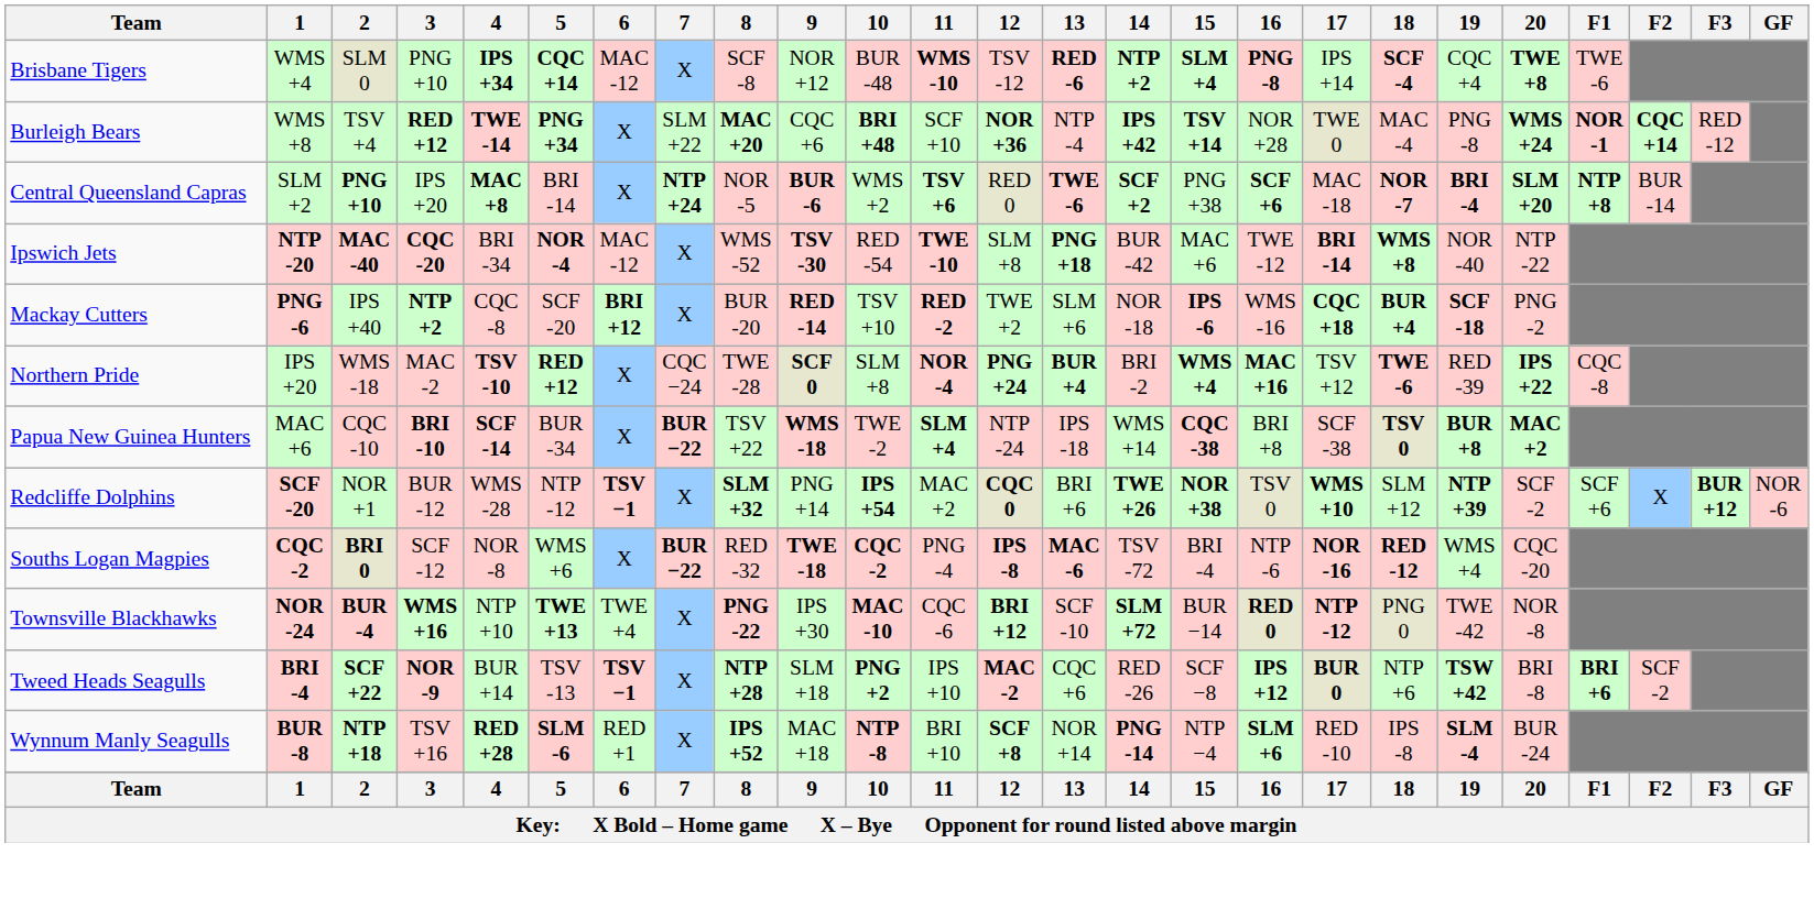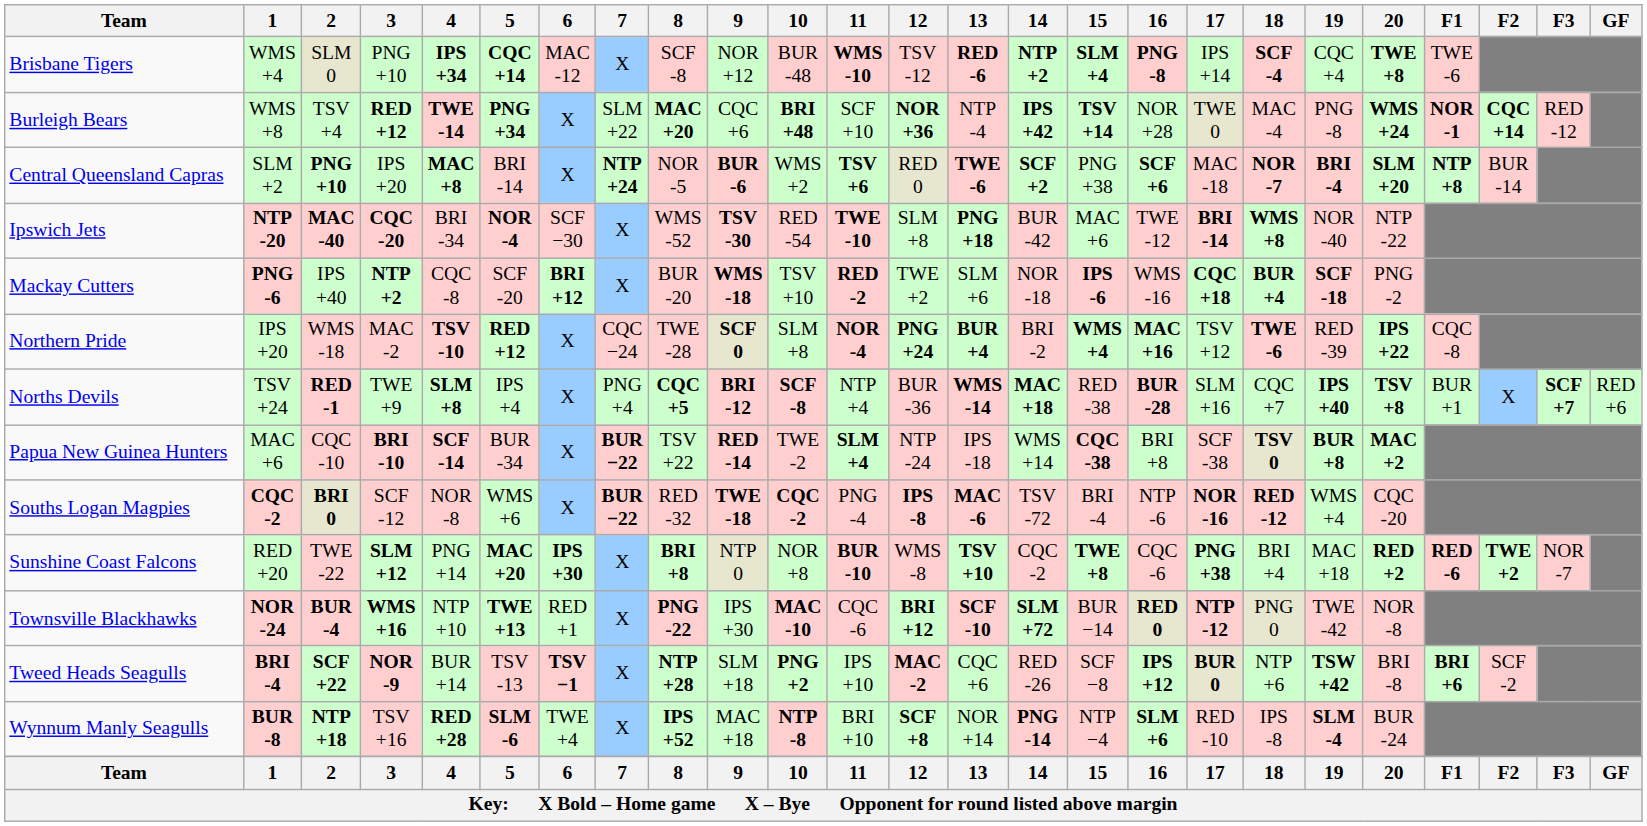 <table class="wikitable sortable" style="font-size:85%; text-align:center; width:90%">
 <tr valign="top">
 <th valign="middle">Team</th>
 <th>1</th>
 <th>2</th>
 <th>3</th>
 <th>4</th>
 <th>5</th>
 <th>6</th>
 <th>7</th>
 <th>8</th>
 <th>9</th>
 <th>10</th>
 <th>11</th>
 <th>12</th>
 <th>13</th>
 <th>14</th>
 <th>15</th>
 <th>16</th>
 <th>17</th>
 <th>18</th>
 <th>19</th>
 <th>20</th>
 <th>F1</th>
 <th>F2</th>
 <th>F3</th>
 <th>GF</th>
 </tr>
 <tr>
 <td align="left"><a href='#'>Brisbane Tigers</a></td>
 <td style="background:#cfc;">WMS<br>+4</td>
 <td style="background:#E6E7CE;">SLM<br>0</td>
 <td style="background:#cfc;">PNG<br>+10</td>
 <td style="background:#cfc;"><strong>IPS<br>+34</strong></td>
 <td style="background:#cfc;"><strong>CQC<br>+14</strong></td>
 <td style="background:#FFCFCF;">MAC<br>-12</td>
 <td style="background:#99ccff;">X</td>
 <td style="background:#FFCFCF;">SCF<br>-8</td>
 <td style="background:#cfc;">NOR<br>+12</td>
 <td style="background:#FFCFCF;">BUR<br>-48</td>
 <td style="background:#FFCFCF;"><strong>WMS<br>-10</strong></td>
 <td style="background:#FFCFCF;">TSV<br>-12</td>
 <td style="background:#FFCFCF;"><strong>RED<br>-6</strong></td>
 <td style="background:#cfc;"><strong>NTP<br>+2</strong></td>
 <td style="background:#cfc;"><strong>SLM<br>+4</strong></td>
 <td style="background:#FFCFCF;"><strong>PNG<br>-8</strong></td>
 <td style="background:#cfc;">IPS<br>+14</td>
 <td style="background:#FFCFCF;"><strong>SCF<br>-4</strong></td>
 <td style="background:#cfc;">CQC<br>+4</td>
 <td style="background:#cfc;"><strong>TWE<br>+8</strong></td>
 <td style="background:#FFCFCF;">TWE<br>-6</td>
 <td colspan="3" style="background:#808080;"></td>
 </tr>
 <tr>
 <td align="left"><a href='#'>Burleigh Bears</a></td>
 <td style="background:#cfc;">WMS<br>+8</td>
 <td style="background:#cfc;">TSV<br>+4</td>
 <td style="background:#cfc;"><strong>RED<br>+12</strong></td>
 <td style="background:#FFCFCF;"><strong>TWE<br>-14</strong></td>
 <td style="background:#cfc;"><strong>PNG<br>+34</strong></td>
 <td style="background:#99ccff;">X</td>
 <td style="background:#cfc;">SLM<br>+22</td>
 <td style="background:#cfc;"><strong>MAC<br>+20</strong></td>
 <td style="background:#cfc;">CQC<br>+6</td>
 <td style="background:#cfc;"><strong>BRI<br>+48</strong></td>
 <td style="background:#cfc;">SCF<br>+10</td>
 <td style="background:#cfc;"><strong>NOR<br>+36</strong></td>
 <td style="background:#FFCFCF;">NTP<br>-4</td>
 <td style="background:#cfc;"><strong>IPS<br>+42</strong></td>
 <td style="background:#cfc;"><strong>TSV<br>+14</strong></td>
 <td style="background:#cfc;">NOR<br>+28</td>
 <td style="background:#E6E7CE;">TWE<br>0</td>
 <td style="background:#FFCFCF;">MAC<br>-4</td>
 <td style="background:#FFCFCF;">PNG<br>-8</td>
 <td style="background:#cfc;"><strong>WMS<br>+24</strong></td>
 <td style="background:#FFCFCF;"><strong>NOR<br>-1</strong></td>
 <td style="background:#cfc;"><strong>CQC<br>+14</strong></td>
 <td style="background:#FFCFCF;">RED<br>-12</td>
 <td style="background:#808080;"></td>
 </tr>
 <tr>
 <td align="left"><a href='#'>Central Queensland Capras</a></td>
 <td style="background:#cfc;">SLM<br>+2</td>
 <td style="background:#cfc;"><strong>PNG<br>+10</strong></td>
 <td style="background:#cfc;">IPS<br>+20</td>
 <td style="background:#cfc;"><strong>MAC<br>+8</strong></td>
 <td style="background:#FFCFCF;">BRI<br>-14</td>
 <td style="background:#99ccff;">X</td>
 <td style="background:#cfc;"><strong>NTP<br>+24</strong></td>
 <td style="background:#FFCFCF;">NOR<br>-5</td>
 <td style="background:#FFCFCF;"><strong>BUR<br>-6</strong></td>
 <td style="background:#cfc;">WMS<br>+2</td>
 <td style="background:#cfc;"><strong>TSV<br>+6</strong></td>
 <td style="background:#E6E7CE;">RED<br>0</td>
 <td style="background:#FFCFCF;"><strong>TWE<br>-6</strong></td>
 <td style="background:#cfc;"><strong>SCF<br>+2</strong></td>
 <td style="background:#cfc;">PNG<br>+38</td>
 <td style="background:#cfc;"><strong>SCF<br>+6</strong></td>
 <td style="background:#FFCFCF;">MAC<br>-18</td>
 <td style="background:#FFCFCF;"><strong>NOR<br>-7</strong></td>
 <td style="background:#FFCFCF;"><strong>BRI<br>-4</strong></td>
 <td style="background:#cfc;"><strong>SLM<br>+20</strong></td>
 <td style="background:#cfc;"><strong>NTP<br>+8</strong></td>
 <td style="background:#FFCFCF;">BUR<br>-14</td>
 <td colspan="2" style="background:#808080;"></td>
 </tr>
 <tr>
 <td align="left"><a href='#'>Ipswich Jets</a></td>
 <td style="background:#FFCFCF;"><strong>NTP<br>-20</strong></td>
 <td style="background:#FFCFCF;"><strong>MAC<br>-40</strong></td>
 <td style="background:#FFCFCF;"><strong>CQC<br>-20</strong></td>
 <td style="background:#FFCFCF;">BRI<br>-34</td>
 <td style="background:#FFCFCF;"><strong>NOR<br>-4</strong></td>
-<td style="background:#FFCFCF;">MAC<br>-12</td>
+<td style="background:#FFCFCF;">SCF<br>−30</td>
 <td style="background:#99ccff;">X</td>
 <td style="background:#FFCFCF;">WMS<br>-52</td>
 <td style="background:#FFCFCF;"><strong>TSV<br>-30</strong></td>
 <td style="background:#FFCFCF;">RED<br>-54</td>
 <td style="background:#FFCFCF;"><strong>TWE<br>-10</strong></td>
 <td style="background:#cfc;">SLM<br>+8</td>
 <td style="background:#cfc;"><strong>PNG<br>+18</strong></td>
 <td style="background:#FFCFCF;">BUR<br>-42</td>
 <td style="background:#cfc;">MAC<br>+6</td>
 <td style="background:#FFCFCF;">TWE<br>-12</td>
 <td style="background:#FFCFCF;"><strong>BRI<br>-14</strong></td>
 <td style="background:#cfc;"><strong>WMS<br>+8</strong></td>
 <td style="background:#FFCFCF;">NOR<br>-40</td>
 <td style="background:#FFCFCF;">NTP<br>-22</td>
 <td colspan="4" style="background:#808080;"></td>
 </tr>
 <tr>
 <td align="left"><a href='#'>Mackay Cutters</a></td>
 <td style="background:#FFCFCF;"><strong>PNG<br>-6</strong></td>
 <td style="background:#cfc;">IPS<br>+40</td>
 <td style="background:#cfc;"><strong>NTP<br>+2</strong></td>
 <td style="background:#FFCFCF;">CQC<br>-8</td>
 <td style="background:#FFCFCF;">SCF<br>-20</td>
 <td style="background:#cfc;"><strong>BRI<br>+12</strong></td>
 <td style="background:#99ccff;">X</td>
 <td style="background:#FFCFCF;">BUR<br>-20</td>
-<td style="background:#FFCFCF;"><strong>RED<br>-14</strong></td>
+<td style="background:#FFCFCF;"><strong>WMS<br>-18</strong></td>
 <td style="background:#cfc;">TSV<br>+10</td>
 <td style="background:#FFCFCF;"><strong>RED<br>-2</strong></td>
 <td style="background:#cfc;">TWE<br>+2</td>
 <td style="background:#cfc;">SLM<br>+6</td>
 <td style="background:#FFCFCF;">NOR<br>-18</td>
 <td style="background:#FFCFCF;"><strong>IPS<br>-6</strong></td>
 <td style="background:#FFCFCF;">WMS<br>-16</td>
 <td style="background:#cfc"><strong>CQC<br>+18</strong></td>
 <td style="background:#cfc;"><strong>BUR<br>+4</strong></td>
 <td style="background:#FFCFCF;"><strong>SCF<br>-18</strong></td>
 <td style="background:#FFCFCF;">PNG<br>-2</td>
 <td colspan="4" style="background:#808080;"></td>
 </tr>
 <tr>
 <td align="left"><a href='#'>Northern Pride</a></td>
 <td style="background:#cfc;">IPS<br>+20</td>
 <td style="background:#FFCFCF;">WMS<br>-18</td>
 <td style="background:#FFCFCF;">MAC<br>-2</td>
 <td style="background:#FFCFCF;"><strong>TSV<br>-10</strong></td>
 <td style="background:#cfc;"><strong>RED<br>+12</strong></td>
 <td style="background:#99ccff;">X</td>
 <td style="background:#FFCFCF;">CQC<br>−24</td>
 <td style="background:#FFCFCF;">TWE<br>-28</td>
 <td style="background:#E6E7CE;"><strong>SCF<br>0</strong></td>
 <td style="background:#cfc;">SLM<br>+8</td>
 <td style="background:#FFCFCF;"><strong>NOR<br>-4</strong></td>
 <td style="background:#cfc;"><strong>PNG<br>+24</strong></td>
 <td style="background:#cfc;"><strong>BUR<br>+4</strong></td>
 <td style="background:#FFCFCF;">BRI<br>-2</td>
 <td style="background:#cfc;"><strong>WMS<br>+4</strong></td>
 <td style="background:#cfc;"><strong>MAC<br>+16</strong></td>
 <td style="background:#cfc;">TSV<br>+12</td>
 <td style="background:#FFCFCF;"><strong>TWE<br>-6</strong></td>
 <td style="background:#FFCFCF;">RED<br>-39</td>
 <td style="background:#cfc;"><strong>IPS<br>+22</strong></td>
 <td style="background:#FFCFCF;">CQC<br>-8</td>
 <td colspan="3" style="background:#808080;"></td>
 </tr>
 <tr>
+<td align="left"><a href='#'>Norths Devils</a></td>
+<td style="background:#cfc;">TSV<br>+24</td>
+<td style="background:#FFCFCF;"><strong>RED<br>-1</strong></td>
+<td style="background:#cfc;">TWE<br>+9</td>
+<td style="background:#cfc;"><strong>SLM<br>+8</strong></td>
+<td style="background:#cfc;">IPS<br>+4</td>
+<td style="background:#99ccff;">X</td>
+<td style="background:#cfc;">PNG<br>+4</td>
+<td style="background:#cfc;"><strong>CQC<br>+5</strong></td>
+<td style="background:#FFCFCF;"><strong>BRI<br>-12</strong></td>
+<td style="background:#FFCFCF;"><strong>SCF<br>-8</strong></td>
+<td style="background:#cfc;">NTP<br>+4</td>
+<td style="background:#FFCFCF;">BUR<br>-36</td>
+<td style="background:#FFCFCF;"><strong>WMS<br>-14</strong></td>
+<td style="background:#cfc;"><strong>MAC<br>+18</strong></td>
+<td style="background:#FFCFCF;">RED<br>-38</td>
+<td style="background:#FFCFCF;"><strong>BUR<br>-28</strong></td>
+<td style="background:#cfc;">SLM<br>+16</td>
+<td style="background:#cfc;">CQC<br>+7</td>
+<td style="background:#cfc;"><strong>IPS<br>+40</strong></td>
+<td style="background:#cfc;"><strong>TSV<br>+8</strong></td>
+<td style="background:#cfc">BUR<br>+1</td>
+<td style="background:#99ccff;">X</td>
+<td style="background:#cfc;"><strong>SCF<br>+7</strong></td>
+<td style="background:#cfc;">RED<br>+6</td>
+</tr>
+<tr>
 <td align="left"><a href='#'>Papua New Guinea Hunters</a></td>
 <td style="background:#cfc;">MAC<br>+6</td>
 <td style="background:#FFCFCF;">CQC<br>-10</td>
 <td style="background:#FFCFCF;"><strong>BRI<br>-10</strong></td>
 <td style="background:#FFCFCF;"><strong>SCF<br>-14</strong></td>
 <td style="background:#FFCFCF;">BUR<br>-34</td>
 <td style="background:#99ccff;">X</td>
 <td style="background:#FFCFCF;"><strong>BUR<br>−22</strong></td>
 <td style="background:#cfc;">TSV<br>+22</td>
-<td style="background:#FFCFCF;"><strong>WMS<br>-18</strong></td>
+<td style="background:#FFCFCF;"><strong>RED<br>-14</strong></td>
 <td style="background:#FFCFCF;">TWE<br>-2</td>
 <td style="background:#cfc;"><strong>SLM<br>+4</strong></td>
 <td style="background:#FFCFCF;">NTP<br>-24</td>
 <td style="background:#FFCFCF;">IPS<br>-18</td>
 <td style="background:#cfc;">WMS<br>+14</td>
 <td style="background:#FFCFCF;"><strong>CQC<br>-38</strong></td>
 <td style="background:#cfc;">BRI<br>+8</td>
 <td style="background:#FFCFCF;">SCF<br>-38</td>
 <td style="background:#E6E7CE;"><strong>TSV<br>0</strong></td>
 <td style="background:#cfc"><strong>BUR<br>+8</strong></td>
 <td style="background:#cfc;"><strong>MAC<br>+2</strong></td>
 <td colspan="4" style="background:#808080;"></td>
-</tr>
-<tr>
-<td align="left"><a href='#'>Redcliffe Dolphins</a></td>
-<td style="background:#FFCFCF;"><strong>SCF<br>-20</strong></td>
-<td style="background:#cfc;">NOR<br>+1</td>
-<td style="background:#FFCFCF;">BUR<br>-12</td>
-<td style="background:#FFCFCF;">WMS<br>-28</td>
-<td style="background:#FFCFCF;">NTP<br>-12</td>
-<td style="background:#FFCFCF;"><strong>TSV<br>−1</strong></td>
-<td style="background:#99ccff;">X</td>
-<td style="background:#cfc;"><strong>SLM<br>+32</strong></td>
-<td style="background:#cfc;">PNG<br>+14</td>
-<td style="background:#cfc;"><strong>IPS<br>+54</strong></td>
-<td style="background:#cfc;">MAC<br>+2</td>
-<td style="background:#E6E7CE;"><strong>CQC<br>0</strong></td>
-<td style="background:#cfc;">BRI<br>+6</td>
-<td style="background:#cfc;"><strong>TWE<br>+26</strong></td>
-<td style="background:#cfc;"><strong>NOR<br>+38</strong></td>
-<td style="background:#E6E7CE;">TSV<br>0</td>
-<td style="background:#cfc;"><strong>WMS<br>+10</strong></td>
-<td style="background:#cfc;">SLM<br>+12</td>
-<td style="background:#cfc;"><strong>NTP<br>+39</strong></td>
-<td style="background:#FFCFCF;">SCF<br>-2</td>
-<td style="background:#cfc;">SCF<br>+6</td>
-<td style="background:#99ccff;">X</td>
-<td style="background:#cfc"><strong>BUR<br>+12</strong></td>
-<td style="background:#FFCFCF;">NOR<br>-6</td>
 </tr>
 <tr>
 <td align="left"><a href='#'>Souths Logan Magpies</a></td>
 <td style="background:#FFCFCF;"><strong>CQC<br>-2</strong></td>
 <td style="background:#E6E7CE;"><strong>BRI<br>0</strong></td>
 <td style="background:#FFCFCF;">SCF<br>-12</td>
 <td style="background:#FFCFCF;">NOR<br>-8</td>
 <td style="background:#cfc;">WMS<br>+6</td>
 <td style="background:#99ccff;">X</td>
 <td style="background:#FFCFCF;"><strong>BUR<br>−22</strong></td>
 <td style="background:#FFCFCF;">RED<br>-32</td>
 <td style="background:#FFCFCF;"><strong>TWE<br>-18</strong></td>
 <td style="background:#FFCFCF;"><strong>CQC<br>-2</strong></td>
 <td style="background:#FFCFCF;">PNG<br>-4</td>
 <td style="background:#FFCFCF;"><strong>IPS<br>-8</strong></td>
 <td style="background:#FFCFCF;"><strong>MAC<br>-6</strong></td>
 <td style="background:#FFCFCF;">TSV<br>-72</td>
 <td style="background:#FFCFCF;">BRI<br>-4</td>
 <td style="background:#FFCFCF;">NTP<br>-6</td>
 <td style="background:#FFCFCF;"><strong>NOR<br>-16</strong></td>
 <td style="background:#FFCFCF;"><strong>RED<br>-12</strong></td>
 <td style="background:#cfc;">WMS<br>+4</td>
 <td style="background:#FFCFCF;">CQC<br>-20</td>
 <td colspan="4" style="background:#808080;"></td>
 </tr>
 <tr>
+<td align="left"><a href='#'>Sunshine Coast Falcons</a></td>
+<td style="background:#cfc;">RED<br>+20</td>
+<td style="background:#FFCFCF;">TWE<br>-22</td>
+<td style="background:#cfc;"><strong>SLM<br>+12</strong></td>
+<td style="background:#cfc;">PNG<br>+14</td>
+<td style="background:#cfc;"><strong>MAC<br>+20</strong></td>
+<td style="background:#cfc;"><strong>IPS<br>+30</strong></td>
+<td style="background:#99ccff;">X</td>
+<td style="background:#cfc;"><strong>BRI<br>+8</strong></td>
+<td style="background:#E6E7CE;">NTP<br>0</td>
+<td style="background:#cfc;">NOR<br>+8</td>
+<td style="background:#FFCFCF;"><strong>BUR<br>-10</strong></td>
+<td style="background:#FFCFCF;">WMS<br>-8</td>
+<td style="background:#cfc;"><strong>TSV<br>+10</strong></td>
+<td style="background:#FFCFCF;">CQC<br>-2</td>
+<td style="background:#cfc;"><strong>TWE<br>+8</strong></td>
+<td style="background:#FFCFCF;">CQC<br>-6</td>
+<td style="background:#cfc;"><strong>PNG<br>+38</strong></td>
+<td style="background:#cfc;">BRI<br>+4</td>
+<td style="background:#cfc">MAC<br>+18</td>
+<td style="background:#cfc"><strong>RED<br>+2</strong></td>
+<td style="background:#FFCFCF;"><strong>RED<br>-6</strong></td>
+<td style="background:#cfc;"><strong>TWE<br>+2</strong></td>
+<td style="background:#FFCFCF;">NOR<br>-7</td>
+<td style="background:#808080;"></td>
+</tr>
+<tr>
 <td align="left"><a href='#'>Townsville Blackhawks</a></td>
 <td style="background:#FFCFCF;"><strong>NOR<br>-24</strong></td>
 <td style="background:#FFCFCF;"><strong>BUR<br>-4</strong></td>
 <td style="background:#cfc;"><strong>WMS<br>+16</strong></td>
 <td style="background:#cfc;">NTP<br>+10</td>
 <td style="background:#cfc;"><strong>TWE<br>+13</strong></td>
-<td style="background:#cfc;">TWE<br>+4</td>
+<td style="background:#cfc;">RED<br>+1</td>
 <td style="background:#99ccff;">X</td>
 <td style="background:#FFCFCF;"><strong>PNG<br>-22</strong></td>
 <td style="background:#cfc;">IPS<br>+30</td>
 <td style="background:#FFCFCF;"><strong>MAC<br>-10</strong></td>
 <td style="background:#FFCFCF;">CQC<br>-6</td>
 <td style="background:#cfc;"><strong>BRI<br>+12</strong></td>
-<td style="background:#FFCFCF;">SCF<br>-10</td>
+<td style="background:#FFCFCF;"><strong>SCF<br>-10</strong></td>
 <td style="background:#cfc;"><strong>SLM<br>+72</strong></td>
 <td style="background:#FFCFCF;">BUR<br>−14</td>
 <td style="background:#E6E7CE;"><strong>RED<br>0</strong></td>
 <td style="background:#FFCFCF;"><strong>NTP<br>-12</strong></td>
 <td style="background:#E6E7CE;">PNG<br>0</td>
 <td style="background:#FFCFCF;">TWE<br>-42</td>
 <td style="background:#FFCFCF;">NOR<br>-8</td>
 <td colspan="4" style="background:#808080;"></td>
 </tr>
 <tr>
 <td align="left"><a href='#'>Tweed Heads Seagulls</a></td>
 <td style="background:#FFCFCF;"><strong>BRI<br>-4</strong></td>
 <td style="background:#cfc;"><strong>SCF<br>+22</strong></td>
 <td style="background:#FFCFCF;"><strong>NOR<br>-9</strong></td>
 <td style="background:#cfc;">BUR<br>+14</td>
 <td style="background:#FFCFCF;">TSV<br>-13</td>
 <td style="background:#FFCFCF;"><strong>TSV<br>−1</strong></td>
 <td style="background:#99ccff;">X</td>
 <td style="background:#cfc;"><strong>NTP<br>+28</strong></td>
 <td style="background:#cfc;">SLM<br>+18</td>
 <td style="background:#cfc;"><strong>PNG<br>+2</strong></td>
 <td style="background:#cfc;">IPS<br>+10</td>
 <td style="background:#FFCFCF;"><strong>MAC<br>-2</strong></td>
 <td style="background:#cfc;">CQC<br>+6</td>
 <td style="background:#FFCFCF;">RED<br>-26</td>
 <td style="background:#FFCFCF;">SCF<br>−8</td>
 <td style="background:#cfc;"><strong>IPS<br>+12</strong></td>
 <td style="background:#E6E7CE;"><strong>BUR<br>0</strong></td>
 <td style="background:#cfc">NTP<br>+6</td>
 <td style="background:#cfc"><strong>TSW<br>+42</strong></td>
 <td style="background:#FFCFCF;">BRI<br>-8</td>
 <td style="background:#cfc;"><strong>BRI<br>+6</strong></td>
 <td style="background:#FFCFCF;">SCF<br>-2</td>
 <td colspan="2" style="background:#808080;"></td>
 </tr>
 <tr>
 <td align="left"><a href='#'>Wynnum Manly Seagulls</a></td>
 <td style="background:#FFCFCF;"><strong>BUR<br>-8</strong></td>
 <td style="background:#cfc;"><strong>NTP<br>+18</strong></td>
 <td style="background:#FFCFCF;">TSV<br>+16</td>
 <td style="background:#cfc;"><strong>RED<br>+28</strong></td>
 <td style="background:#FFCFCF;"><strong>SLM<br>-6</strong></td>
-<td style="background:#cfc;">RED<br>+1</td>
+<td style="background:#cfc;">TWE<br>+4</td>
 <td style="background:#99ccff;">X</td>
 <td style="background:#cfc;"><strong>IPS<br>+52</strong></td>
 <td style="background:#cfc;">MAC<br>+18</td>
 <td style="background:#FFCFCF;"><strong>NTP<br>-8</strong></td>
 <td style="background:#cfc;">BRI<br>+10</td>
 <td style="background:#cfc;"><strong>SCF<br>+8</strong></td>
 <td style="background:#cfc;">NOR<br>+14</td>
 <td style="background:#FFCFCF;"><strong>PNG<br>-14</strong></td>
 <td style="background:#FFCFCF;">NTP<br>−4</td>
 <td style="background:#cfc;"><strong>SLM<br>+6</strong></td>
 <td style="background:#FFCFCF;">RED<br>-10</td>
 <td style="background:#FFCFCF;">IPS<br>-8</td>
 <td style="background:#FFCFCF"><strong>SLM<br>-4</strong></td>
 <td style="background:#FFCFCF;">BUR<br>-24</td>
 <td colspan="4" style="background:#808080;"></td>
 </tr>
 <tr>
 </tr>
 <tr valign="top">
 <th valign="middle">Team</th>
 <th>1</th>
 <th>2</th>
 <th>3</th>
 <th>4</th>
 <th>5</th>
 <th>6</th>
 <th>7</th>
 <th>8</th>
 <th>9</th>
 <th>10</th>
 <th>11</th>
 <th>12</th>
 <th>13</th>
 <th>14</th>
 <th>15</th>
 <th>16</th>
 <th>17</th>
 <th>18</th>
 <th>19</th>
 <th>20</th>
 <th>F1</th>
 <th>F2</th>
 <th>F3</th>
 <th>GF</th>
 </tr>
 <tr>
 <th colspan=25>Key:      X <strong>Bold</strong> – Home game      X – Bye      Opponent for round listed above margin</th>
 </tr>
 </table>
